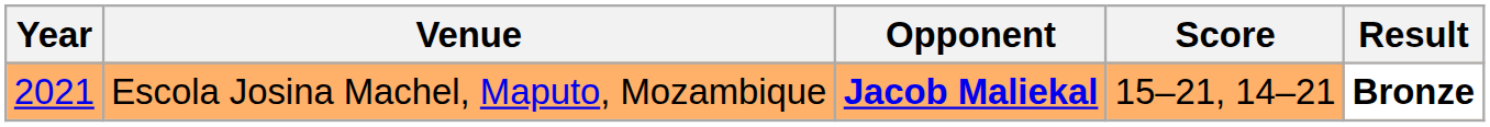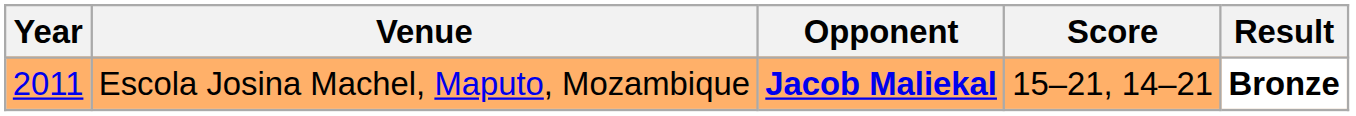 <table class="sortable wikitable" style="font-size: 90%;">
 <tr>
 <th>Year</th>
 <th>Venue</th>
 <th>Opponent</th>
 <th>Score</th>
 <th>Result</th>
 </tr>
 <tr style="background:#FFB069">
-<td align="center"><a href='#'>2021</a></td>
+<td align="center"><a href='#'>2011</a></td>
 <td align="left">Escola Josina Machel, <a href='#'>Maputo</a>, Mozambique</td>
 <td align="left"><strong> <a href='#'>Jacob Maliekal</a></strong></td>
 <td align="left">15–21, 14–21</td>
 <td style="text-align:left; background:white"> <strong>Bronze</strong></td>
 </tr>
 </table>
